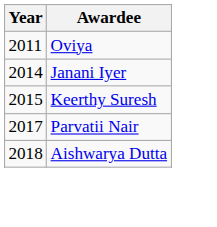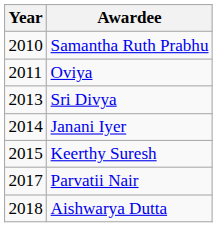 <table class="wikitable">
 <tr>
 <th>Year</th>
 <th>Awardee</th>
 </tr>
 <tr>
+<td>2010</td>
+<td><a href='#'>Samantha Ruth Prabhu</a></td>
+</tr>
+<tr>
 <td>2011</td>
 <td><a href='#'>Oviya</a></td>
+</tr>
+<tr>
+<td>2013</td>
+<td><a href='#'>Sri Divya</a></td>
 </tr>
 <tr>
 <td>2014</td>
 <td><a href='#'>Janani Iyer</a></td>
 </tr>
 <tr>
 <td>2015</td>
 <td><a href='#'>Keerthy Suresh</a></td>
 </tr>
 <tr>
 <td>2017</td>
 <td><a href='#'>Parvatii Nair</a></td>
 </tr>
 <tr>
 <td>2018</td>
 <td><a href='#'>Aishwarya Dutta</a></td>
 </tr>
 </table>
